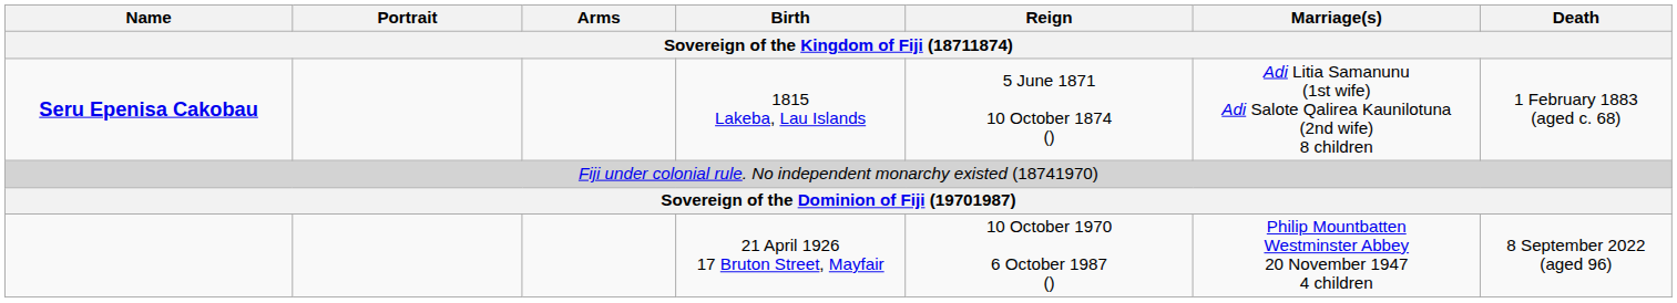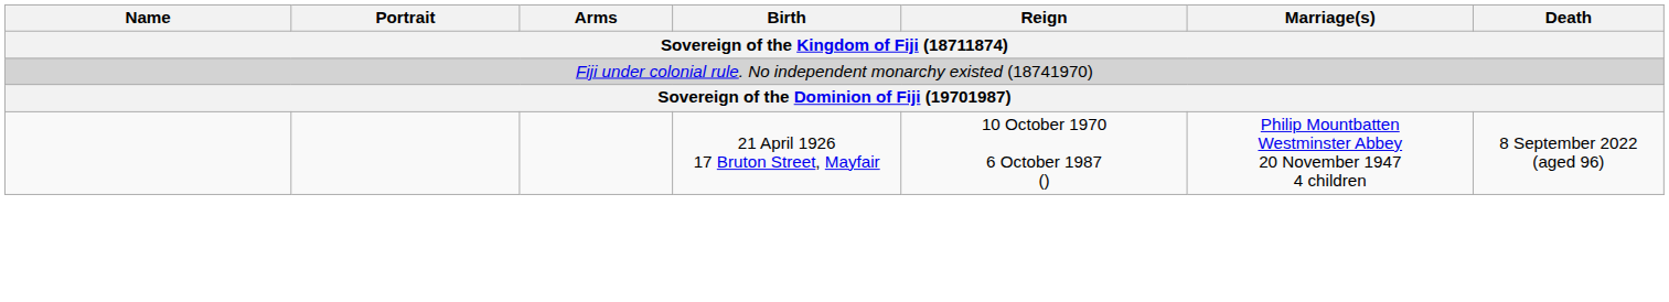 <table style="text-align:center; width:100%" class="wikitable">
 <tr>
 <th style="width:15%;">Name</th>
 <th style="width:12%;">Portrait</th>
 <th style="width:8%;">Arms</th>
 <th style="width:12%;">Birth</th>
 <th style="width:15%;">Reign</th>
 <th style="width:15%;">Marriage(s)</th>
 <th style="width:10%;">Death</th>
 </tr>
 <tr>
 <th colspan="7"> Sovereign of the <a href='#'>Kingdom of Fiji</a> (18711874)</th>
-</tr>
-<tr>
-<td><big><strong><a href='#'>Seru Epenisa Cakobau</a></strong></big></td>
-<td></td>
-<td></td>
-<td>1815<br><a href='#'>Lakeba</a>, <a href='#'>Lau Islands</a></td>
-<td>5 June 1871<br><br>10 October 1874<br>()</td>
-<td><em><a href='#'>Adi</a></em> Litia Samanunu<br>(1st wife)<br><em><a href='#'>Adi</a></em> Salote Qalirea Kaunilotuna<br>(2nd wife)<br>8 children</td>
-<td>1 February 1883<br>(aged c. 68)</td>
 </tr>
 <tr>
 <td style="background-color:LightGrey" colspan="7"> <em><a href='#'>Fiji under colonial rule</a>. No independent monarchy existed</em> (18741970)</td>
 </tr>
 <tr>
 <th colspan="7"> Sovereign of the <a href='#'>Dominion of Fiji</a> (19701987)</th>
 </tr>
 <tr>
 <td><big><strong></strong></big></td>
 <td></td>
 <td></td>
 <td>21 April 1926<br>17 <a href='#'>Bruton Street</a>, <a href='#'>Mayfair</a></td>
 <td>10 October 1970<br><br> 6 October 1987<br>()</td>
 <td><a href='#'>Philip Mountbatten</a><br><a href='#'>Westminster Abbey</a><br>20 November 1947<br>4 children</td>
 <td>8 September 2022<br>(aged 96)</td>
 </tr>
 </table>
